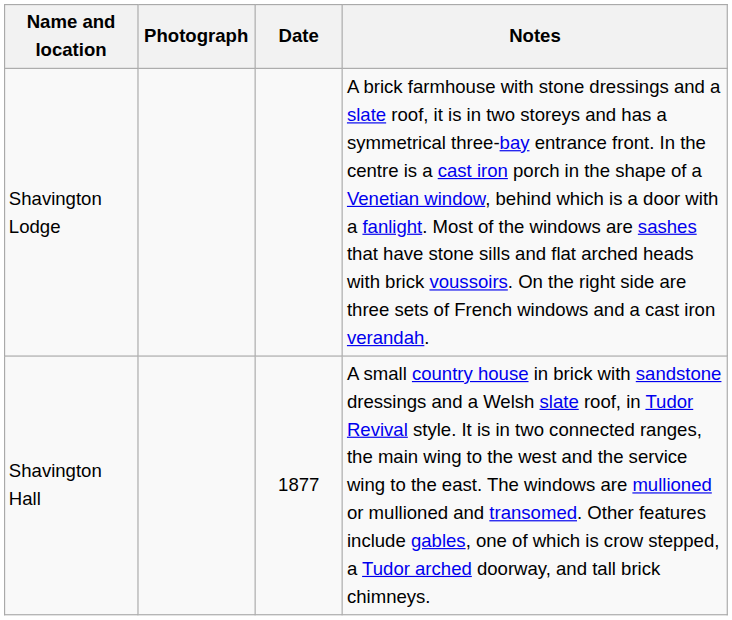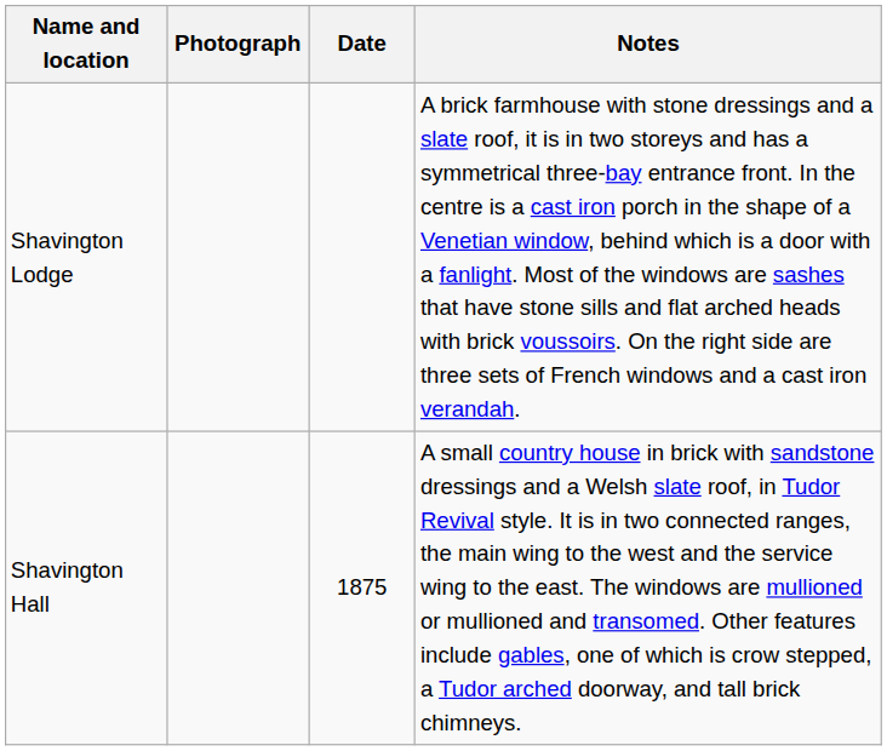 <table class="wikitable sortable plainrowheaders" style="width:100%;border:0px;text-align:left;line-height:150%;">
 <tr>
 <th scope="col"  style="width:150px">Name and location</th>
 <th scope="col"  style="width:100px" class="unsortable">Photograph</th>
 <th scope="col"  style="width:120px">Date</th>
 <th scope="col"  style="width:700px" class="unsortable">Notes</th>
 </tr>
 <tr>
 <td>Shavington Lodge<br><small></small></td>
 <td></td>
 <td align="center"></td>
 <td>A brick farmhouse with stone dressings and a <a href='#'>slate</a> roof, it is in two storeys and has a symmetrical three-<a href='#'>bay</a> entrance front.  In the centre is a <a href='#'>cast iron</a> porch in the shape of a <a href='#'>Venetian window</a>, behind which is a door with a <a href='#'>fanlight</a>.  Most of the windows are <a href='#'>sashes</a> that have stone sills and flat arched heads with brick <a href='#'>voussoirs</a>.  On the right side are three sets of French windows and a cast iron <a href='#'>verandah</a>.</td>
 </tr>
 <tr>
 <td>Shavington Hall<br><small></small></td>
 <td></td>
-<td align="center">1877</td>
+<td align="center">1875</td>
 <td>A small <a href='#'>country house</a> in brick with <a href='#'>sandstone</a> dressings and a Welsh <a href='#'>slate</a> roof, in <a href='#'>Tudor Revival</a> style.  It is in two connected ranges, the main wing to the west and the service wing to the east.  The windows are <a href='#'>mullioned</a> or mullioned and <a href='#'>transomed</a>.  Other features include <a href='#'>gables</a>, one of which is crow stepped, a <a href='#'>Tudor arched</a> doorway, and tall brick chimneys.</td>
 </tr>
 <tr>
 </tr>
 </table>
